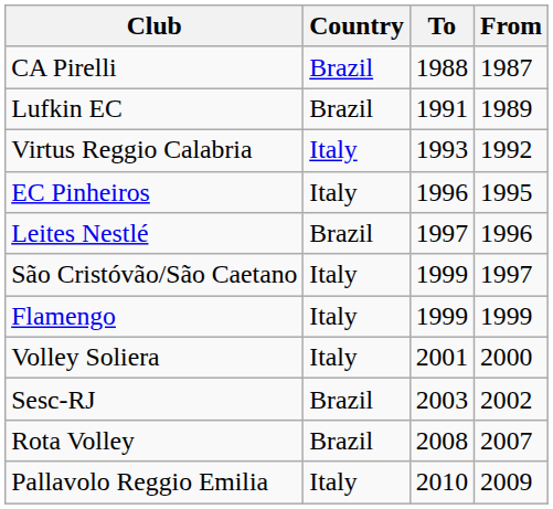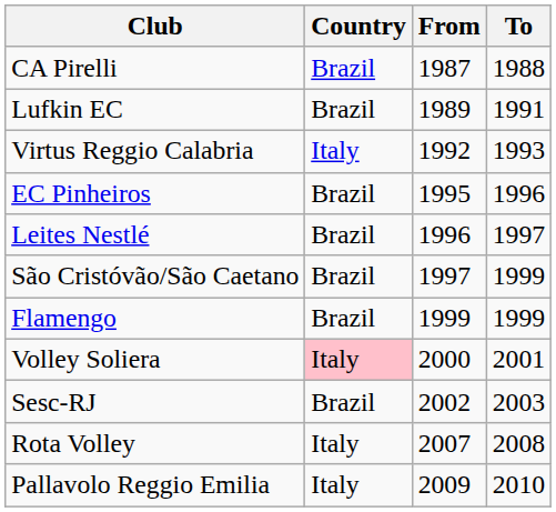 <table class="wikitable sortable">
 <tr>
 <th>Club </th>
 <th>Country</th>
+<th>From</th>
 <th>To</th>
-<th>From</th>
 </tr>
 <tr>
 <td>CA Pirelli </td>
 <td> <a href='#'>Brazil</a></td>
+<td>1987</td>
 <td>1988</td>
-<td>1987</td>
 </tr>
 <tr>
 <td>Lufkin EC</td>
 <td> Brazil</td>
+<td>1989</td>
 <td>1991</td>
-<td>1989</td>
 </tr>
 <tr>
 <td>Virtus Reggio Calabria</td>
 <td> <a href='#'>Italy</a></td>
+<td>1992</td>
 <td>1993</td>
-<td>1992</td>
 </tr>
 <tr>
 <td><a href='#'>EC Pinheiros</a></td>
-<td> Italy</td>
+<td> Brazil</td>
+<td>1995</td>
 <td>1996</td>
-<td>1995</td>
 </tr>
 <tr>
 <td><a href='#'>Leites Nestlé</a></td>
 <td> Brazil</td>
+<td>1996</td>
 <td>1997</td>
-<td>1996</td>
 </tr>
 <tr>
 <td>São Cristóvão/São Caetano</td>
-<td> Italy</td>
+<td> Brazil</td>
+<td>1997</td>
 <td>1999</td>
-<td>1997</td>
 </tr>
 <tr>
 <td><a href='#'>Flamengo</a></td>
-<td> Italy</td>
+<td> Brazil</td>
 <td>1999</td>
 <td>1999</td>
 </tr>
 <tr>
 <td>Volley Soliera</td>
-<td> Italy</td>
+<td style="background: pink;"> Italy</td>
+<td>2000</td>
 <td>2001</td>
-<td>2000</td>
 </tr>
 <tr>
 <td>Sesc-RJ</td>
 <td> Brazil</td>
+<td>2002</td>
 <td>2003</td>
-<td>2002</td>
 </tr>
 <tr>
 <td>Rota Volley</td>
-<td> Brazil</td>
+<td> Italy</td>
+<td>2007</td>
 <td>2008</td>
-<td>2007</td>
 </tr>
 <tr>
 <td>Pallavolo Reggio Emilia</td>
 <td> Italy</td>
+<td>2009</td>
 <td>2010</td>
-<td>2009</td>
 </tr>
 </table>
